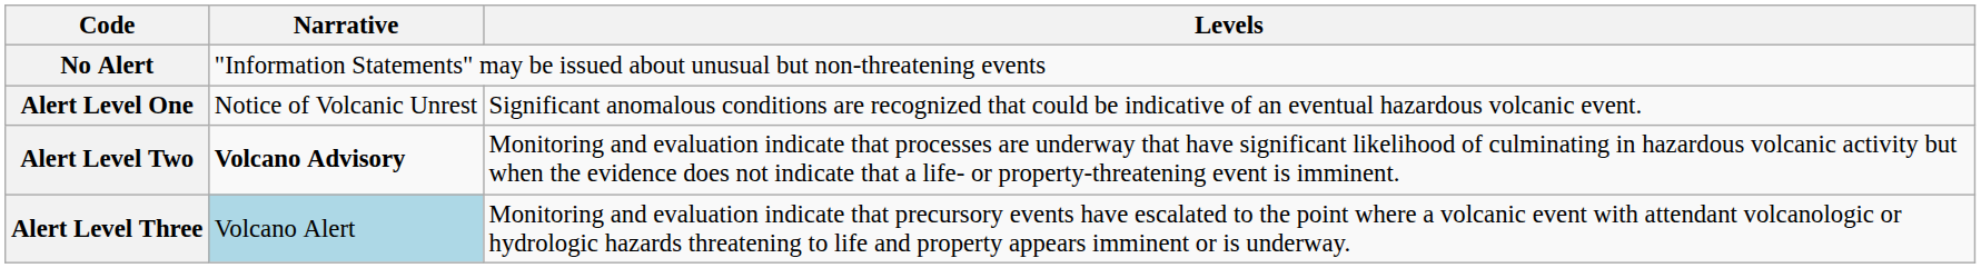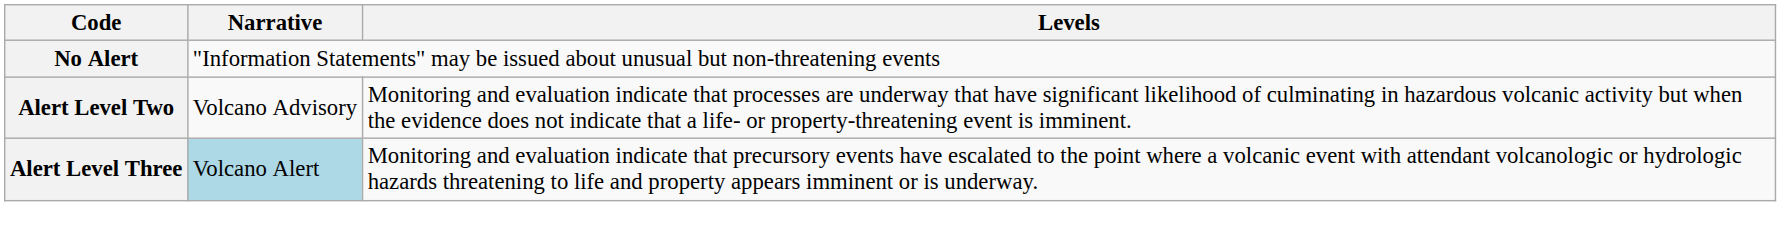 <table class="wikitable">
 <tr>
 <th>Code</th>
 <th>Narrative</th>
 <th>Levels</th>
 </tr>
 <tr>
 <th>No Alert</th>
 <td colspan=2>"Information Statements" may be issued about unusual but non-threatening events</td>
 </tr>
 <tr>
-<th>Alert Level One</th>
-<td>Notice of Volcanic Unrest</td>
-<td>Significant anomalous conditions are recognized that could be indicative of an eventual hazardous volcanic event.</td>
-</tr>
-<tr>
 <th>Alert Level Two</th>
-<td><strong>Volcano Advisory</strong></td>
+<td>Volcano Advisory</td>
 <td>Monitoring and evaluation indicate that processes are underway that have significant likelihood of culminating in hazardous volcanic activity but when the evidence does not indicate that a life- or property-threatening event is imminent.</td>
 </tr>
 <tr>
 <th>Alert Level Three</th>
 <td style="background: lightblue;">Volcano Alert</td>
 <td>Monitoring and evaluation indicate that precursory events have escalated to the point where a volcanic event with attendant volcanologic or hydrologic hazards threatening to life and property appears imminent or is underway.</td>
 </tr>
 </table>
